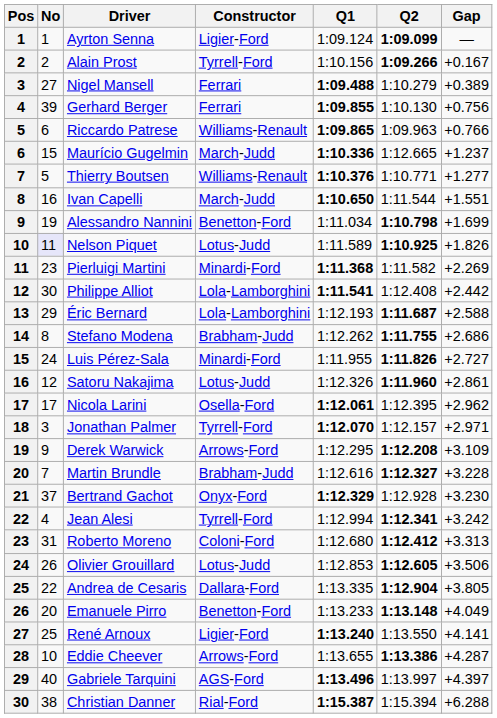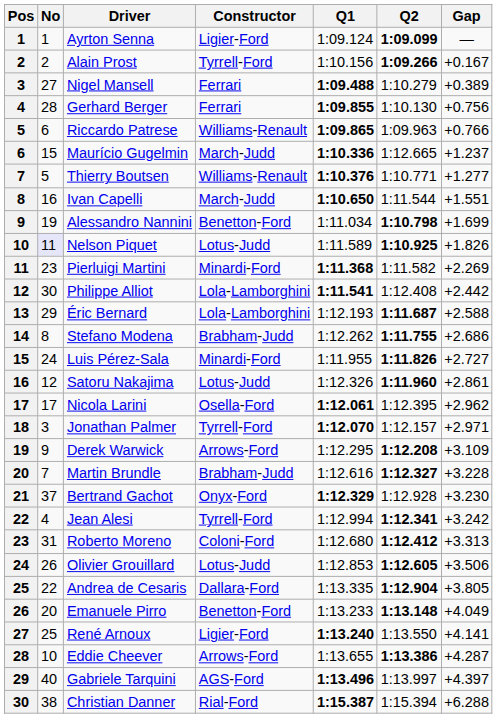 <table class="wikitable sortable" style="font-size: 95%;">
 <tr>
 <th>Pos</th>
 <th>No</th>
 <th>Driver</th>
 <th>Constructor</th>
 <th>Q1</th>
 <th>Q2</th>
 <th>Gap</th>
 </tr>
 <tr>
 <th>1</th>
 <td>1</td>
 <td> <a href='#'>Ayrton Senna</a></td>
 <td><a href='#'>Ligier</a>-<a href='#'>Ford</a></td>
 <td>1:09.124</td>
 <td><strong>1:09.099</strong></td>
 <td align="center">—</td>
 </tr>
 <tr>
 <th>2</th>
 <td>2</td>
 <td> <a href='#'>Alain Prost</a></td>
 <td><a href='#'>Tyrrell</a>-<a href='#'>Ford</a></td>
 <td>1:10.156</td>
 <td><strong>1:09.266</strong></td>
 <td>+0.167</td>
 </tr>
 <tr>
 <th>3</th>
 <td>27</td>
 <td> <a href='#'>Nigel Mansell</a></td>
 <td><a href='#'>Ferrari</a></td>
 <td><strong>1:09.488</strong></td>
 <td>1:10.279</td>
 <td>+0.389</td>
 </tr>
 <tr>
 <th>4</th>
-<td>39</td>
+<td>28</td>
 <td> <a href='#'>Gerhard Berger</a></td>
 <td><a href='#'>Ferrari</a></td>
 <td><strong>1:09.855</strong></td>
 <td>1:10.130</td>
 <td>+0.756</td>
 </tr>
 <tr>
 <th>5</th>
 <td>6</td>
 <td> <a href='#'>Riccardo Patrese</a></td>
 <td><a href='#'>Williams</a>-<a href='#'>Renault</a></td>
 <td><strong>1:09.865</strong></td>
 <td>1:09.963</td>
 <td>+0.766</td>
 </tr>
 <tr>
 <th>6</th>
 <td>15</td>
 <td> <a href='#'>Maurício Gugelmin</a></td>
 <td><a href='#'>March</a>-<a href='#'>Judd</a></td>
 <td><strong>1:10.336</strong></td>
 <td>1:12.665</td>
 <td>+1.237</td>
 </tr>
 <tr>
 <th>7</th>
 <td>5</td>
 <td> <a href='#'>Thierry Boutsen</a></td>
 <td><a href='#'>Williams</a>-<a href='#'>Renault</a></td>
 <td><strong>1:10.376</strong></td>
 <td>1:10.771</td>
 <td>+1.277</td>
 </tr>
 <tr>
 <th>8</th>
 <td>16</td>
 <td> <a href='#'>Ivan Capelli</a></td>
 <td><a href='#'>March</a>-<a href='#'>Judd</a></td>
 <td><strong>1:10.650</strong></td>
 <td>1:11.544</td>
 <td>+1.551</td>
 </tr>
 <tr>
 <th>9</th>
 <td>19</td>
 <td> <a href='#'>Alessandro Nannini</a></td>
 <td><a href='#'>Benetton</a>-<a href='#'>Ford</a></td>
 <td>1:11.034</td>
 <td><strong>1:10.798</strong></td>
 <td>+1.699</td>
 </tr>
 <tr>
 <th>10</th>
 <td style="background: lavender;">11</td>
 <td> <a href='#'>Nelson Piquet</a></td>
 <td><a href='#'>Lotus</a>-<a href='#'>Judd</a></td>
 <td>1:11.589</td>
 <td><strong>1:10.925</strong></td>
 <td>+1.826</td>
 </tr>
 <tr>
 <th>11</th>
 <td>23</td>
 <td> <a href='#'>Pierluigi Martini</a></td>
 <td><a href='#'>Minardi</a>-<a href='#'>Ford</a></td>
 <td><strong>1:11.368</strong></td>
 <td>1:11.582</td>
 <td>+2.269</td>
 </tr>
 <tr>
 <th>12</th>
 <td>30</td>
 <td> <a href='#'>Philippe Alliot</a></td>
 <td><a href='#'>Lola</a>-<a href='#'>Lamborghini</a></td>
 <td><strong>1:11.541</strong></td>
 <td>1:12.408</td>
 <td>+2.442</td>
 </tr>
 <tr>
 <th>13</th>
 <td>29</td>
 <td> <a href='#'>Éric Bernard</a></td>
 <td><a href='#'>Lola</a>-<a href='#'>Lamborghini</a></td>
 <td>1:12.193</td>
 <td><strong>1:11.687</strong></td>
 <td>+2.588</td>
 </tr>
 <tr>
 <th>14</th>
 <td>8</td>
 <td> <a href='#'>Stefano Modena</a></td>
 <td><a href='#'>Brabham</a>-<a href='#'>Judd</a></td>
 <td>1:12.262</td>
 <td><strong>1:11.755</strong></td>
 <td>+2.686</td>
 </tr>
 <tr>
 <th>15</th>
 <td>24</td>
 <td> <a href='#'>Luis Pérez-Sala</a></td>
 <td><a href='#'>Minardi</a>-<a href='#'>Ford</a></td>
 <td>1:11.955</td>
 <td><strong>1:11.826</strong></td>
 <td>+2.727</td>
 </tr>
 <tr>
 <th>16</th>
 <td>12</td>
 <td> <a href='#'>Satoru Nakajima</a></td>
 <td><a href='#'>Lotus</a>-<a href='#'>Judd</a></td>
 <td>1:12.326</td>
 <td><strong>1:11.960</strong></td>
 <td>+2.861</td>
 </tr>
 <tr>
 <th>17</th>
 <td>17</td>
 <td> <a href='#'>Nicola Larini</a></td>
 <td><a href='#'>Osella</a>-<a href='#'>Ford</a></td>
 <td><strong>1:12.061</strong></td>
 <td>1:12.395</td>
 <td>+2.962</td>
 </tr>
 <tr>
 <th>18</th>
 <td>3</td>
 <td> <a href='#'>Jonathan Palmer</a></td>
 <td><a href='#'>Tyrrell</a>-<a href='#'>Ford</a></td>
 <td><strong>1:12.070</strong></td>
 <td>1:12.157</td>
 <td>+2.971</td>
 </tr>
 <tr>
 <th>19</th>
 <td>9</td>
 <td> <a href='#'>Derek Warwick</a></td>
 <td><a href='#'>Arrows</a>-<a href='#'>Ford</a></td>
 <td>1:12.295</td>
 <td><strong>1:12.208</strong></td>
 <td>+3.109</td>
 </tr>
 <tr>
 <th>20</th>
 <td>7</td>
 <td> <a href='#'>Martin Brundle</a></td>
 <td><a href='#'>Brabham</a>-<a href='#'>Judd</a></td>
 <td>1:12.616</td>
 <td><strong>1:12.327</strong></td>
 <td>+3.228</td>
 </tr>
 <tr>
 <th>21</th>
 <td>37</td>
 <td> <a href='#'>Bertrand Gachot</a></td>
 <td><a href='#'>Onyx</a>-<a href='#'>Ford</a></td>
 <td><strong>1:12.329</strong></td>
 <td>1:12.928</td>
 <td>+3.230</td>
 </tr>
 <tr>
 <th>22</th>
 <td>4</td>
 <td> <a href='#'>Jean Alesi</a></td>
 <td><a href='#'>Tyrrell</a>-<a href='#'>Ford</a></td>
 <td>1:12.994</td>
 <td><strong>1:12.341</strong></td>
 <td>+3.242</td>
 </tr>
 <tr>
 <th>23</th>
 <td>31</td>
 <td> <a href='#'>Roberto Moreno</a></td>
 <td><a href='#'>Coloni</a>-<a href='#'>Ford</a></td>
 <td>1:12.680</td>
 <td><strong>1:12.412</strong></td>
 <td>+3.313</td>
 </tr>
 <tr>
 <th>24</th>
 <td>26</td>
 <td> <a href='#'>Olivier Grouillard</a></td>
 <td><a href='#'>Lotus</a>-<a href='#'>Judd</a></td>
 <td>1:12.853</td>
 <td><strong>1:12.605</strong></td>
 <td>+3.506</td>
 </tr>
 <tr>
 <th>25</th>
 <td>22</td>
 <td> <a href='#'>Andrea de Cesaris</a></td>
 <td><a href='#'>Dallara</a>-<a href='#'>Ford</a></td>
 <td>1:13.335</td>
 <td><strong>1:12.904</strong></td>
 <td>+3.805</td>
 </tr>
 <tr>
 <th>26</th>
 <td>20</td>
 <td> <a href='#'>Emanuele Pirro</a></td>
 <td><a href='#'>Benetton</a>-<a href='#'>Ford</a></td>
 <td>1:13.233</td>
 <td><strong>1:13.148</strong></td>
 <td>+4.049</td>
 </tr>
 <tr>
 <th>27</th>
 <td>25</td>
 <td> <a href='#'>René Arnoux</a></td>
 <td><a href='#'>Ligier</a>-<a href='#'>Ford</a></td>
 <td><strong>1:13.240</strong></td>
 <td>1:13.550</td>
 <td>+4.141</td>
 </tr>
 <tr>
 <th>28</th>
 <td>10</td>
 <td> <a href='#'>Eddie Cheever</a></td>
 <td><a href='#'>Arrows</a>-<a href='#'>Ford</a></td>
 <td>1:13.655</td>
 <td><strong>1:13.386</strong></td>
 <td>+4.287</td>
 </tr>
 <tr>
 <th>29</th>
 <td>40</td>
 <td> <a href='#'>Gabriele Tarquini</a></td>
 <td><a href='#'>AGS</a>-<a href='#'>Ford</a></td>
 <td><strong>1:13.496</strong></td>
 <td>1:13.997</td>
 <td>+4.397</td>
 </tr>
 <tr>
 <th>30</th>
 <td>38</td>
 <td> <a href='#'>Christian Danner</a></td>
 <td><a href='#'>Rial</a>-<a href='#'>Ford</a></td>
 <td><strong>1:15.387</strong></td>
 <td>1:15.394</td>
 <td>+6.288</td>
 </tr>
 </table>
